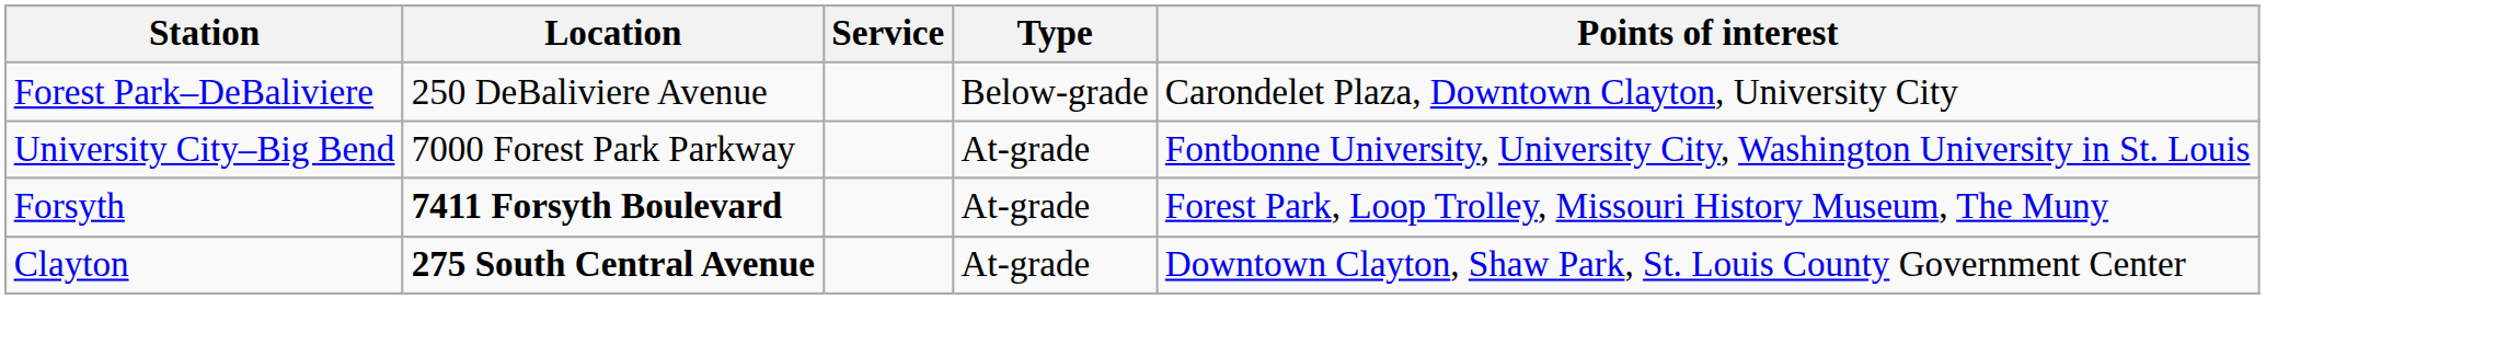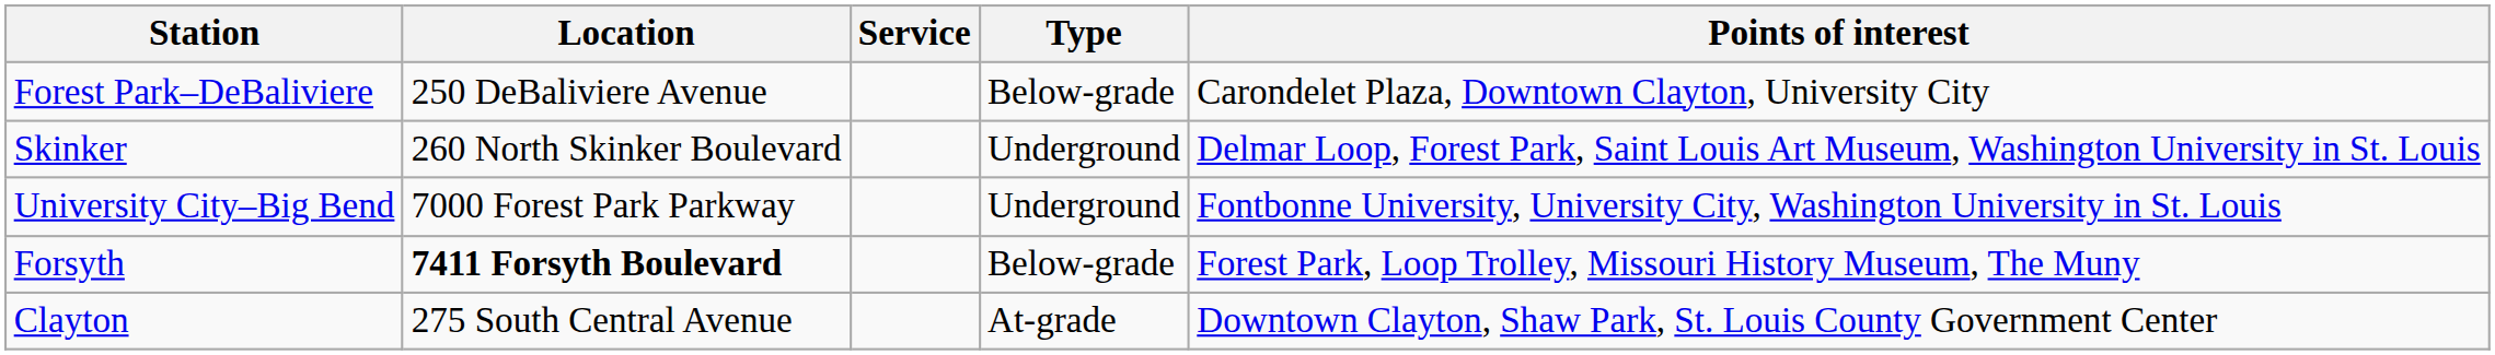 <table class="wikitable plainrowheaders">
 <tr>
 <th>Station</th>
 <th>Location</th>
 <th>Service</th>
 <th>Type</th>
 <th>Points of interest</th>
 </tr>
 <tr>
 <td><a href='#'>Forest Park–DeBaliviere</a> </td>
 <td>250 DeBaliviere Avenue</td>
 <td> </td>
 <td>Below-grade</td>
 <td>Carondelet Plaza, <a href='#'>Downtown Clayton</a>, University City</td>
 </tr>
 <tr>
+<td><a href='#'>Skinker</a> </td>
+<td>260 North Skinker Boulevard</td>
+<td></td>
+<td>Underground</td>
+<td><a href='#'>Delmar Loop</a>, <a href='#'>Forest Park</a>, <a href='#'>Saint Louis Art Museum</a>, <a href='#'>Washington University in St. Louis</a></td>
+</tr>
+<tr>
 <td><a href='#'>University City–Big Bend</a> </td>
 <td>7000 Forest Park Parkway</td>
 <td></td>
-<td>At-grade</td>
+<td>Underground</td>
 <td><a href='#'>Fontbonne University</a>, <a href='#'>University City</a>, <a href='#'>Washington University in St. Louis</a></td>
 </tr>
 <tr>
 <td><a href='#'>Forsyth</a> </td>
 <td><strong>7411 Forsyth Boulevard</strong></td>
 <td></td>
-<td>At-grade</td>
+<td>Below-grade</td>
 <td><a href='#'>Forest Park</a>, <a href='#'>Loop Trolley</a>, <a href='#'>Missouri History Museum</a>, <a href='#'>The Muny</a></td>
 </tr>
 <tr>
 <td><a href='#'>Clayton</a> </td>
-<td><strong>275 South Central Avenue</strong></td>
+<td>275 South Central Avenue</td>
 <td></td>
 <td>At-grade</td>
 <td><a href='#'>Downtown Clayton</a>, <a href='#'>Shaw Park</a>, <a href='#'>St. Louis County</a> Government Center</td>
 </tr>
 </table>
